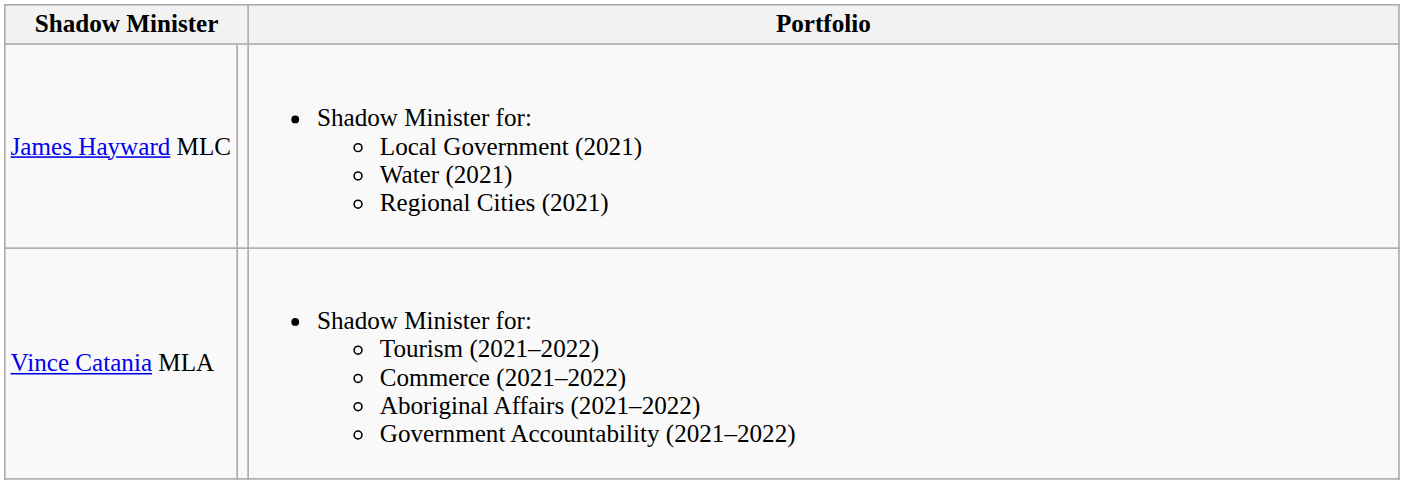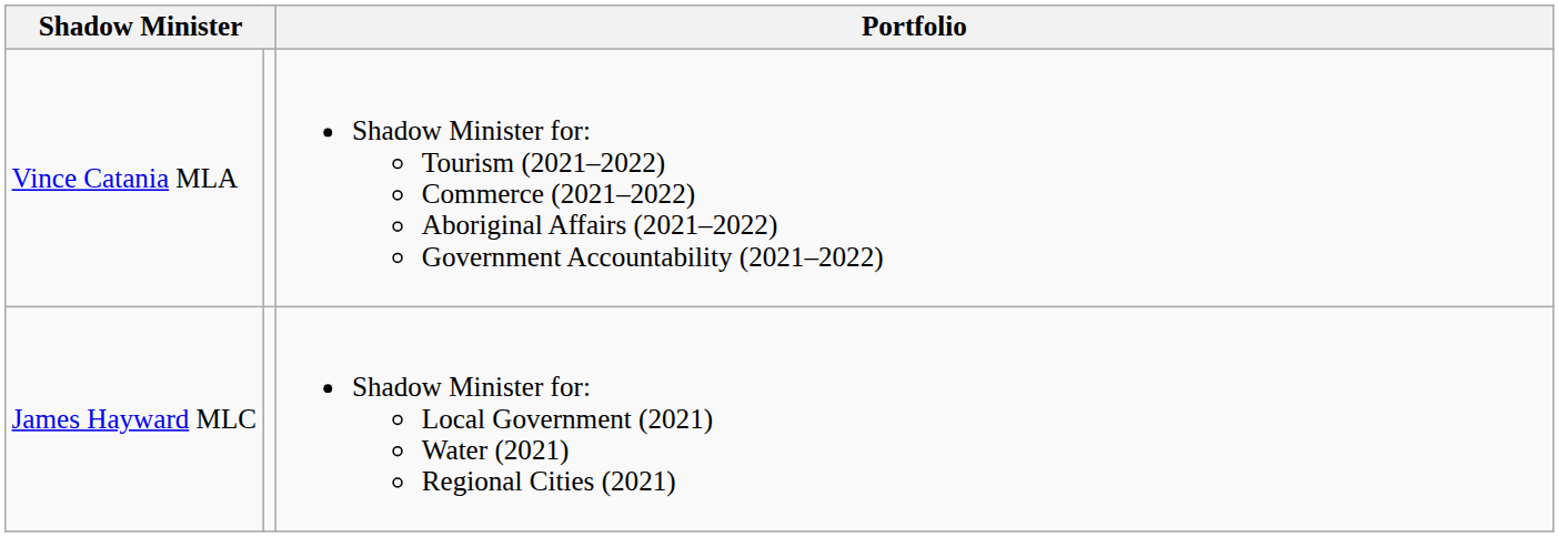 <table class="wikitable">
 <tr>
 <th width=80 colspan="2">Shadow Minister</th>
 <th width=725>Portfolio</th>
 </tr>
 <tr>
+<td><a href='#'>Vince Catania</a> MLA</td>
+<td></td>
+<td><br><ul><li>Shadow Minister for:<ul><li>Tourism (2021–2022)</li><li>Commerce (2021–2022)</li><li>Aboriginal Affairs (2021–2022)</li><li>Government Accountability (2021–2022)</li></ul></li></ul></td>
+</tr>
+<tr>
 <td><a href='#'>James Hayward</a> MLC</td>
 <td></td>
 <td><br><ul><li>Shadow Minister for:<ul><li>Local Government (2021)</li><li>Water (2021)</li><li>Regional Cities (2021)</li></ul></li></ul></td>
 </tr>
-<tr>
-<td><a href='#'>Vince Catania</a> MLA</td>
-<td></td>
-<td><br><ul><li>Shadow Minister for:<ul><li>Tourism (2021–2022)</li><li>Commerce (2021–2022)</li><li>Aboriginal Affairs (2021–2022)</li><li>Government Accountability (2021–2022)</li></ul></li></ul></td>
-</tr>
 </table>
